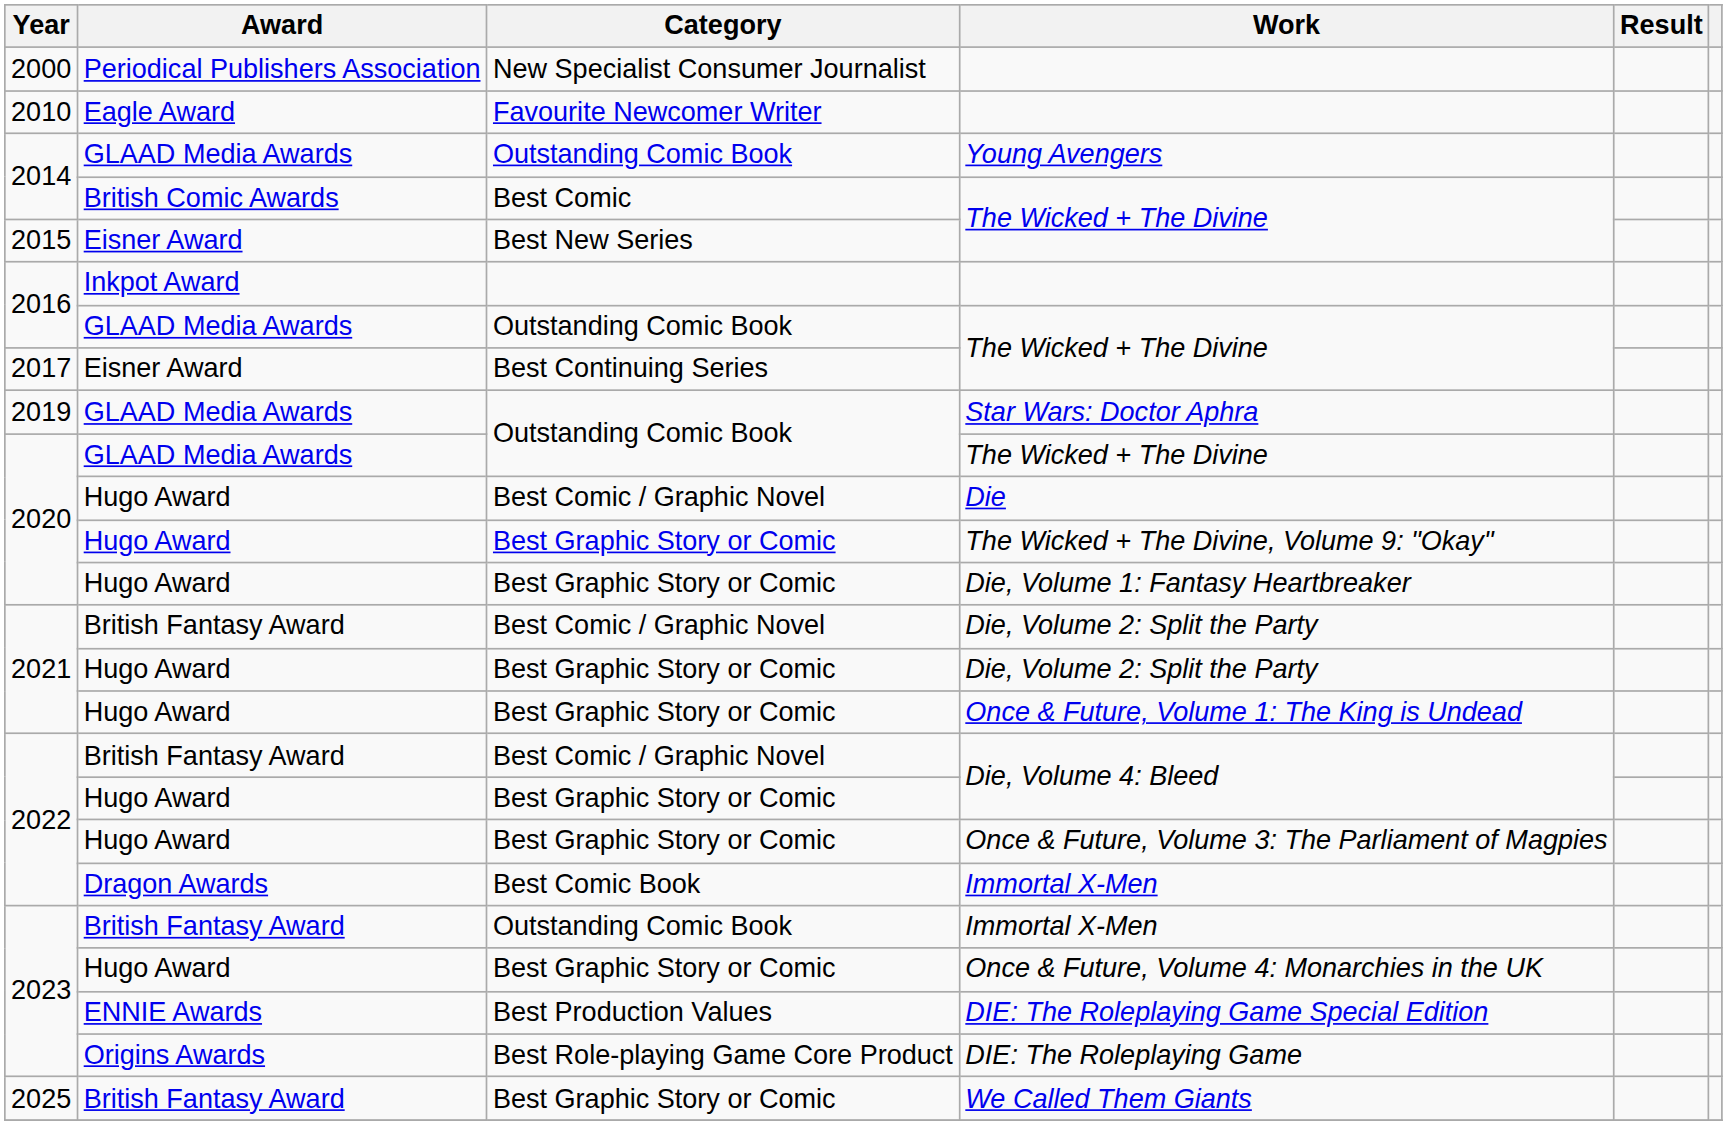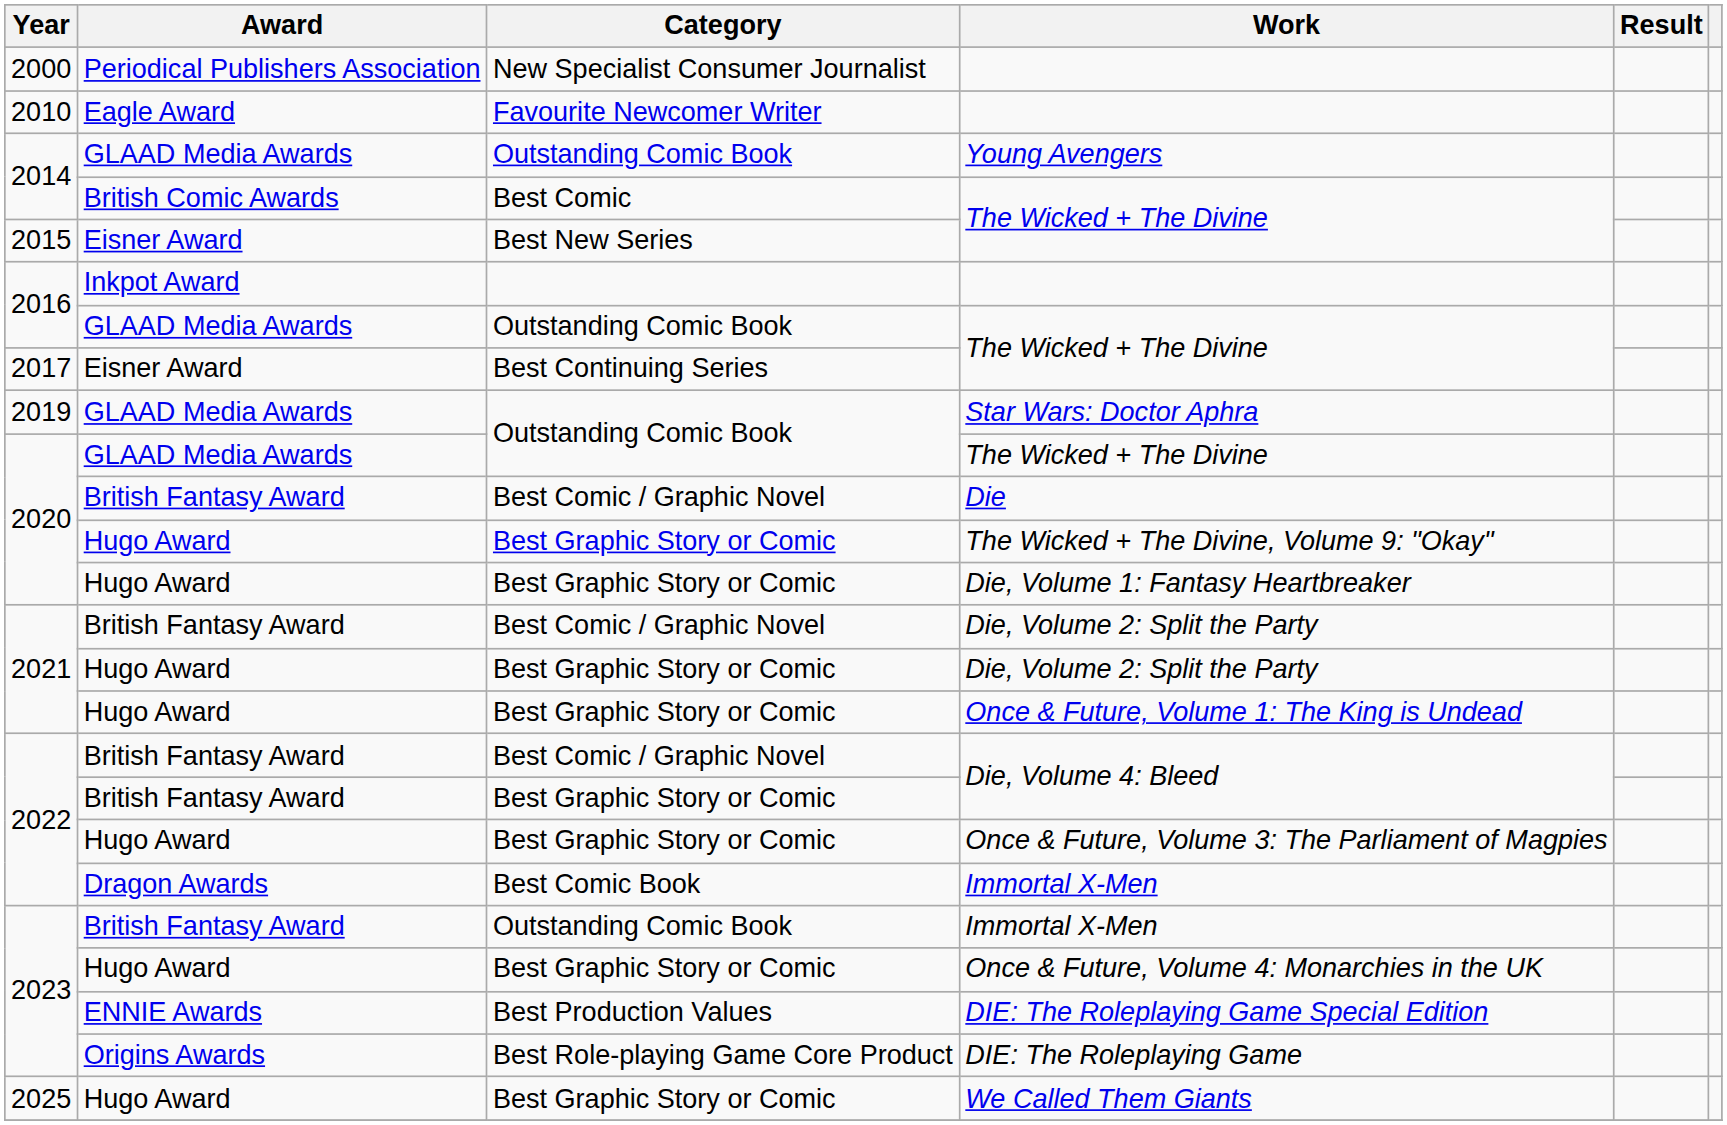 <table class="wikitable sortable">
 <tr>
 <th>Year</th>
 <th>Award</th>
 <th>Category</th>
 <th>Work</th>
 <th>Result</th>
 <th class="unsortable"></th>
 </tr>
 <tr>
 <td>2000</td>
 <td><a href='#'>Periodical Publishers Association</a></td>
 <td>New Specialist Consumer Journalist</td>
 <td></td>
 <td></td>
 <td></td>
 </tr>
 <tr>
 <td>2010</td>
 <td><a href='#'>Eagle Award</a></td>
 <td><a href='#'>Favourite Newcomer Writer</a></td>
 <td></td>
 <td></td>
 <td></td>
 </tr>
 <tr>
 <td rowspan=2>2014</td>
 <td><a href='#'>GLAAD Media Awards</a></td>
 <td><a href='#'>Outstanding Comic Book</a></td>
 <td><em><a href='#'>Young Avengers</a></em></td>
 <td></td>
 <td></td>
 </tr>
 <tr>
 <td><a href='#'>British Comic Awards</a></td>
 <td>Best Comic</td>
 <td rowspan=2><em><a href='#'>The Wicked + The Divine</a></em></td>
 <td></td>
 <td></td>
 </tr>
 <tr>
 <td>2015</td>
 <td><a href='#'>Eisner Award</a></td>
 <td>Best New Series</td>
 <td></td>
 <td></td>
 </tr>
 <tr>
 <td rowspan=2>2016</td>
 <td><a href='#'>Inkpot Award</a></td>
 <td></td>
 <td></td>
 <td></td>
 <td></td>
 </tr>
 <tr>
 <td><a href='#'>GLAAD Media Awards</a></td>
 <td>Outstanding Comic Book</td>
 <td rowspan=2><em>The Wicked + The Divine</em></td>
 <td></td>
 <td></td>
 </tr>
 <tr>
 <td>2017</td>
 <td>Eisner Award</td>
 <td>Best Continuing Series</td>
 <td></td>
 <td></td>
 </tr>
 <tr>
 <td>2019</td>
 <td><a href='#'>GLAAD Media Awards</a></td>
 <td rowspan=2>Outstanding Comic Book</td>
 <td><em><a href='#'>Star Wars: Doctor Aphra</a></em></td>
 <td></td>
 <td></td>
 </tr>
 <tr>
 <td rowspan=4>2020</td>
 <td><a href='#'>GLAAD Media Awards</a></td>
 <td><em>The Wicked + The Divine</em></td>
 <td></td>
 <td></td>
 </tr>
 <tr>
-<td>Hugo Award</td>
+<td><a href='#'>British Fantasy Award</a></td>
 <td>Best Comic / Graphic Novel</td>
 <td><em><a href='#'>Die</a></em></td>
 <td></td>
 <td></td>
 </tr>
 <tr>
 <td><a href='#'>Hugo Award</a></td>
 <td><a href='#'>Best Graphic Story or Comic</a></td>
 <td><em>The Wicked + The Divine, Volume 9: "Okay"</em></td>
 <td></td>
 <td></td>
 </tr>
 <tr>
 <td>Hugo Award</td>
 <td>Best Graphic Story or Comic</td>
 <td><em>Die, Volume 1: Fantasy Heartbreaker</em></td>
 <td></td>
 <td></td>
 </tr>
 <tr>
 <td rowspan=3>2021</td>
 <td>British Fantasy Award</td>
 <td>Best Comic / Graphic Novel</td>
 <td><em>Die, Volume 2: Split the Party</em></td>
 <td></td>
 <td></td>
 </tr>
 <tr>
 <td>Hugo Award</td>
 <td>Best Graphic Story or Comic</td>
 <td><em>Die, Volume 2: Split the Party</em></td>
 <td></td>
 <td></td>
 </tr>
 <tr>
 <td>Hugo Award</td>
 <td>Best Graphic Story or Comic</td>
 <td><em><a href='#'>Once & Future, Volume 1: The King is Undead</a></em></td>
 <td></td>
 <td></td>
 </tr>
 <tr>
 <td rowspan=4>2022</td>
 <td>British Fantasy Award</td>
 <td>Best Comic / Graphic Novel</td>
 <td rowspan=2><em>Die, Volume 4: Bleed</em></td>
 <td></td>
 <td></td>
 </tr>
 <tr>
-<td>Hugo Award</td>
+<td>British Fantasy Award</td>
 <td>Best Graphic Story or Comic</td>
 <td></td>
 <td></td>
 </tr>
 <tr>
 <td>Hugo Award</td>
 <td>Best Graphic Story or Comic</td>
 <td><em>Once & Future, Volume 3: The Parliament of Magpies</em></td>
 <td></td>
 <td></td>
 </tr>
 <tr>
 <td><a href='#'>Dragon Awards</a></td>
 <td>Best Comic Book</td>
 <td><em><a href='#'>Immortal X-Men</a></em></td>
 <td></td>
 <td></td>
 </tr>
 <tr>
 <td rowspan=4>2023</td>
 <td><a href='#'>British Fantasy Award</a></td>
 <td>Outstanding Comic Book</td>
 <td><em>Immortal X-Men</em></td>
 <td></td>
 <td></td>
 </tr>
 <tr>
 <td>Hugo Award</td>
 <td>Best Graphic Story or Comic</td>
 <td><em>Once & Future, Volume 4: Monarchies in the UK</em></td>
 <td></td>
 <td></td>
 </tr>
 <tr>
 <td><a href='#'>ENNIE Awards</a></td>
 <td>Best Production Values</td>
 <td><em><a href='#'>DIE: The Roleplaying Game Special Edition</a></em></td>
 <td></td>
 <td></td>
 </tr>
 <tr>
 <td><a href='#'>Origins Awards</a></td>
 <td>Best Role-playing Game Core Product</td>
 <td><em>DIE: The Roleplaying Game</em></td>
 <td></td>
 <td></td>
 </tr>
 <tr>
 <td>2025</td>
-<td><a href='#'>British Fantasy Award</a></td>
+<td>Hugo Award</td>
 <td>Best Graphic Story or Comic</td>
 <td><em><a href='#'>We Called Them Giants</a></em></td>
 <td></td>
 <td></td>
 </tr>
 <tr>
 </tr>
 </table>
